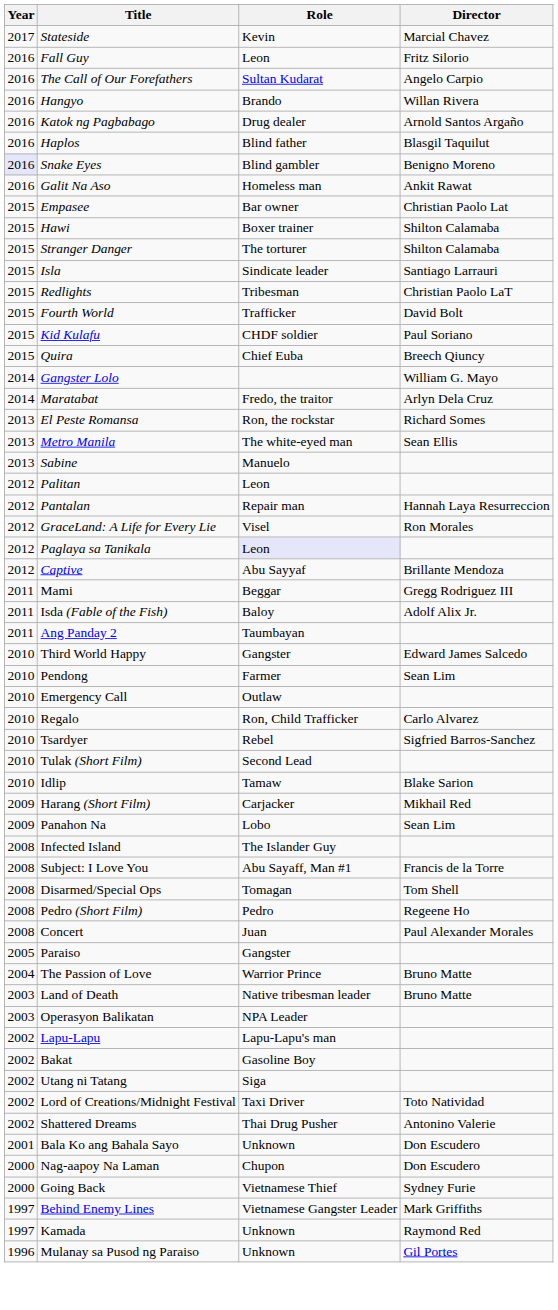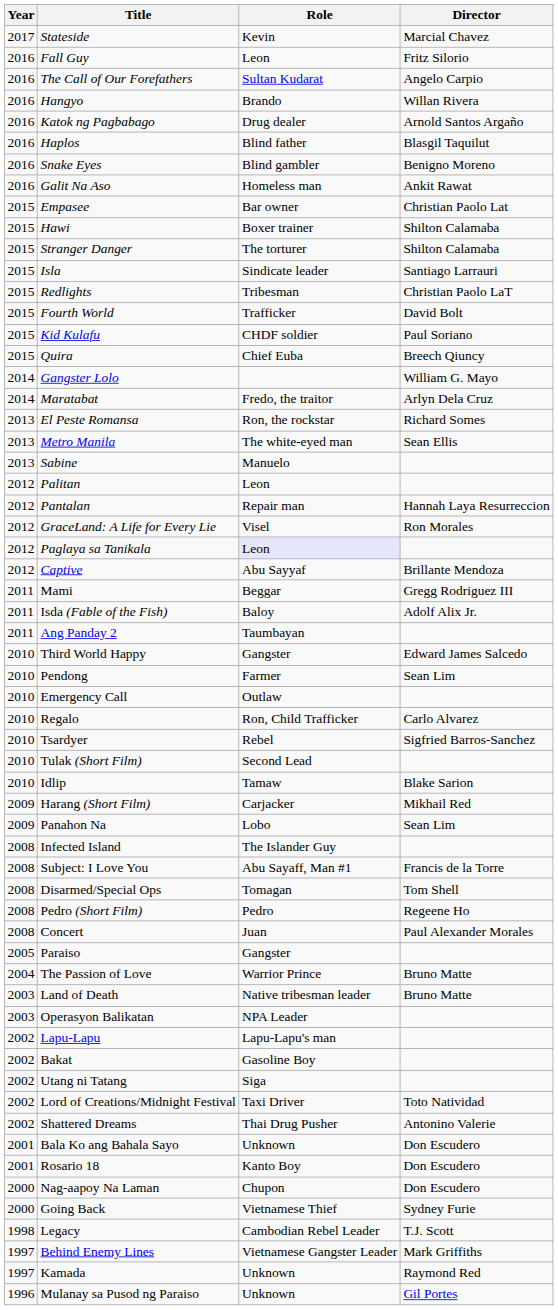 <table class="wikitable sortable">
 <tr>
 <th>Year</th>
 <th>Title</th>
 <th>Role</th>
 <th>Director</th>
 </tr>
 <tr>
 <td>2017</td>
 <td><em>Stateside</em></td>
 <td>Kevin</td>
 <td>Marcial Chavez</td>
 </tr>
 <tr>
 <td>2016</td>
 <td><em>Fall Guy</em></td>
 <td>Leon</td>
 <td>Fritz Silorio</td>
 </tr>
 <tr>
 <td>2016</td>
 <td><em>The Call of Our Forefathers</em></td>
 <td><a href='#'>Sultan Kudarat</a></td>
 <td>Angelo Carpio</td>
 </tr>
 <tr>
 <td>2016</td>
 <td><em>Hangyo</em></td>
 <td>Brando</td>
 <td>Willan Rivera</td>
 </tr>
 <tr>
 <td>2016</td>
 <td><em>Katok ng Pagbabago</em></td>
 <td>Drug dealer</td>
 <td>Arnold Santos Argaño</td>
 </tr>
 <tr>
 <td>2016</td>
 <td><em>Haplos</em></td>
 <td>Blind father</td>
 <td>Blasgil Taquilut</td>
 </tr>
 <tr>
-<td style="background: lavender;">2016</td>
+<td>2016</td>
 <td><em>Snake Eyes</em></td>
 <td>Blind gambler</td>
 <td>Benigno Moreno</td>
 </tr>
 <tr>
 <td>2016</td>
 <td><em>Galit Na Aso</em></td>
 <td>Homeless man</td>
 <td>Ankit Rawat</td>
 </tr>
 <tr>
 <td>2015</td>
 <td><em>Empasee</em></td>
 <td>Bar owner</td>
 <td>Christian Paolo Lat</td>
 </tr>
 <tr>
 <td>2015</td>
 <td><em>Hawi</em></td>
 <td>Boxer trainer</td>
 <td>Shilton Calamaba</td>
 </tr>
 <tr>
 <td>2015</td>
 <td><em>Stranger Danger</em></td>
 <td>The torturer</td>
 <td>Shilton Calamaba</td>
 </tr>
 <tr>
 <td>2015</td>
 <td><em>Isla</em></td>
 <td>Sindicate leader</td>
 <td>Santiago Larrauri</td>
 </tr>
 <tr>
 <td>2015</td>
 <td><em>Redlights</em></td>
 <td>Tribesman</td>
 <td>Christian Paolo LaT</td>
 </tr>
 <tr>
 <td>2015</td>
 <td><em>Fourth World</em></td>
 <td>Trafficker</td>
 <td>David Bolt</td>
 </tr>
 <tr>
 <td>2015</td>
 <td><em><a href='#'>Kid Kulafu</a></em></td>
 <td>CHDF soldier</td>
 <td>Paul Soriano</td>
 </tr>
 <tr>
 <td>2015</td>
 <td><em>Quira</em></td>
 <td>Chief Euba</td>
 <td>Breech Qiuncy</td>
 </tr>
 <tr>
 <td>2014</td>
 <td><em><a href='#'>Gangster Lolo</a></em></td>
 <td></td>
 <td>William G. Mayo</td>
 </tr>
 <tr>
 <td>2014</td>
 <td><em>Maratabat</em></td>
 <td>Fredo, the traitor</td>
 <td>Arlyn Dela Cruz</td>
 </tr>
 <tr>
 <td>2013</td>
 <td><em>El Peste Romansa</em></td>
 <td>Ron, the rockstar</td>
 <td>Richard Somes</td>
 </tr>
 <tr>
 <td>2013</td>
 <td><em><a href='#'>Metro Manila</a></em></td>
 <td>The white-eyed man</td>
 <td>Sean Ellis</td>
 </tr>
 <tr>
 <td>2013</td>
 <td><em>Sabine</em></td>
 <td>Manuelo</td>
 <td></td>
 </tr>
 <tr>
 <td>2012</td>
 <td><em>Palitan</em></td>
 <td>Leon</td>
 <td></td>
 </tr>
 <tr>
 <td>2012</td>
 <td><em>Pantalan</em></td>
 <td>Repair man</td>
 <td>Hannah Laya Resurreccion</td>
 </tr>
 <tr>
 <td>2012</td>
 <td><em>GraceLand: A Life for Every Lie</em></td>
 <td>Visel</td>
 <td>Ron Morales</td>
 </tr>
 <tr>
 <td>2012</td>
 <td><em>Paglaya sa Tanikala</em></td>
 <td style="background: lavender;">Leon</td>
 <td></td>
 </tr>
 <tr>
 <td>2012</td>
 <td><em><a href='#'>Captive</a></td>
 <td>Abu Sayyaf</td>
 <td>Brillante Mendoza</td>
 </tr>
 <tr>
 <td>2011</td>
 <td></em>Mami<em></td>
 <td>Beggar</td>
 <td>Gregg Rodriguez III</td>
 </tr>
 <tr>
 <td>2011</td>
 <td></em>Isda<em> (Fable of the Fish)</td>
 <td>Baloy</td>
 <td>Adolf Alix Jr.</td>
 </tr>
 <tr>
 <td>2011</td>
 <td></em><a href='#'>Ang Panday 2</a><em></td>
 <td>Taumbayan</td>
 <td></td>
 </tr>
 <tr>
 <td>2010</td>
 <td></em>Third World Happy<em></td>
 <td>Gangster</td>
 <td>Edward James Salcedo</td>
 </tr>
 <tr>
 <td>2010</td>
 <td></em>Pendong<em></td>
 <td>Farmer</td>
 <td>Sean Lim</td>
 </tr>
 <tr>
 <td>2010</td>
 <td></em>Emergency Call<em></td>
 <td>Outlaw</td>
 <td></td>
 </tr>
 <tr>
 <td>2010</td>
 <td></em>Regalo<em></td>
 <td>Ron, Child Trafficker</td>
 <td>Carlo Alvarez</td>
 </tr>
 <tr>
 <td>2010</td>
 <td></em>Tsardyer<em></td>
 <td>Rebel</td>
 <td>Sigfried Barros-Sanchez</td>
 </tr>
 <tr>
 <td>2010</td>
 <td></em>Tulak<em> (Short Film)</td>
 <td>Second Lead</td>
 <td></td>
 </tr>
 <tr>
 <td>2010</td>
 <td></em>Idlip<em></td>
 <td>Tamaw</td>
 <td>Blake Sarion</td>
 </tr>
 <tr>
 <td>2009</td>
 <td></em>Harang<em> (Short Film)</td>
 <td>Carjacker</td>
 <td>Mikhail Red</td>
 </tr>
 <tr>
 <td>2009</td>
 <td></em>Panahon Na<em></td>
 <td>Lobo</td>
 <td>Sean Lim</td>
 </tr>
 <tr>
 <td>2008</td>
 <td></em>Infected Island<em></td>
 <td>The Islander Guy</td>
 <td></td>
 </tr>
 <tr>
 <td>2008</td>
 <td></em>Subject: I Love You<em></td>
 <td>Abu Sayaff, Man #1</td>
 <td>Francis de la Torre</td>
 </tr>
 <tr>
 <td>2008</td>
 <td></em>Disarmed/Special Ops<em></td>
 <td>Tomagan</td>
 <td>Tom Shell</td>
 </tr>
 <tr>
 <td>2008</td>
 <td></em>Pedro<em> (Short Film)</td>
 <td>Pedro</td>
 <td>Regeene Ho</td>
 </tr>
 <tr>
 <td>2008</td>
 <td></em>Concert<em></td>
 <td>Juan</td>
 <td>Paul Alexander Morales</td>
 </tr>
 <tr>
 <td>2005</td>
 <td></em>Paraiso<em></td>
 <td>Gangster</td>
 <td></td>
 </tr>
 <tr>
 <td>2004</td>
 <td></em>The Passion of Love<em></td>
 <td>Warrior Prince</td>
 <td>Bruno Matte</td>
 </tr>
 <tr>
 <td>2003</td>
 <td></em>Land of Death<em></td>
 <td>Native tribesman leader</td>
 <td>Bruno Matte</td>
 </tr>
 <tr>
 <td>2003</td>
 <td></em>Operasyon Balikatan<em></td>
 <td>NPA Leader</td>
 <td></td>
 </tr>
 <tr>
 <td>2002</td>
 <td></em><a href='#'>Lapu-Lapu</a><em></td>
 <td>Lapu-Lapu's man</td>
 <td></td>
 </tr>
 <tr>
 <td>2002</td>
 <td></em>Bakat<em></td>
 <td>Gasoline Boy</td>
 <td></td>
 </tr>
 <tr>
 <td>2002</td>
 <td></em>Utang ni Tatang<em></td>
 <td>Siga</td>
 <td></td>
 </tr>
 <tr>
 <td>2002</td>
 <td></em>Lord of Creations/Midnight Festival<em></td>
 <td>Taxi Driver</td>
 <td>Toto Natividad</td>
 </tr>
 <tr>
 <td>2002</td>
 <td></em>Shattered Dreams<em></td>
 <td>Thai Drug Pusher</td>
 <td>Antonino Valerie</td>
 </tr>
 <tr>
 <td>2001</td>
 <td></em>Bala Ko ang Bahala Sayo<em></td>
 <td>Unknown</td>
 <td>Don Escudero</td>
 </tr>
 <tr>
+<td>2001</td>
+<td></em>Rosario 18<em></td>
+<td>Kanto Boy</td>
+<td>Don Escudero</td>
+</tr>
+<tr>
 <td>2000</td>
 <td></em>Nag-aapoy Na Laman<em></td>
 <td>Chupon</td>
 <td>Don Escudero</td>
 </tr>
 <tr>
 <td>2000</td>
 <td></em>Going Back<em></td>
 <td>Vietnamese Thief</td>
 <td>Sydney Furie</td>
+</tr>
+<tr>
+<td>1998</td>
+<td></em>Legacy<em></td>
+<td>Cambodian Rebel Leader</td>
+<td>T.J. Scott</td>
 </tr>
 <tr>
 <td>1997</td>
 <td></em><a href='#'>Behind Enemy Lines</a><em></td>
 <td>Vietnamese Gangster Leader</td>
 <td>Mark Griffiths</td>
 </tr>
 <tr>
 <td>1997</td>
 <td></em>Kamada<em></td>
 <td>Unknown</td>
 <td>Raymond Red</td>
 </tr>
 <tr>
 <td>1996</td>
 <td></em>Mulanay sa Pusod ng Paraiso<em></td>
 <td>Unknown</td>
 <td><a href='#'>Gil Portes</a></td>
 </tr>
 </table>
